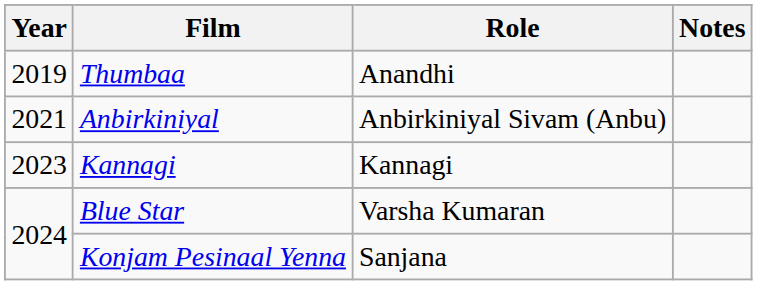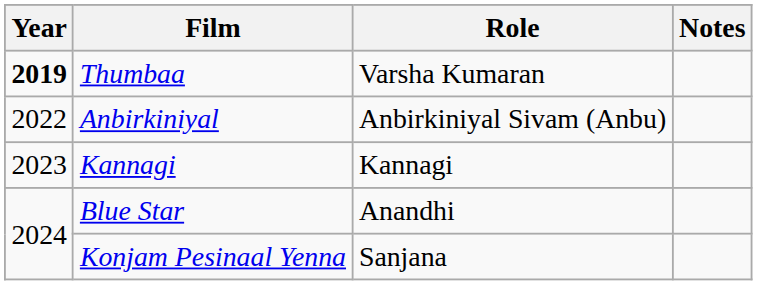 <table class="wikitable" style="font-size: 95%;">
 <tr>
 <th>Year</th>
 <th>Film</th>
 <th>Role</th>
 <th>Notes</th>
 </tr>
 <tr>
-<td>2019</td>
+<td><strong>2019</strong></td>
 <td><em><a href='#'>Thumbaa</a></em></td>
-<td>Anandhi</td>
+<td>Varsha Kumaran</td>
 <td></td>
 </tr>
 <tr>
-<td>2021</td>
+<td>2022</td>
 <td><em><a href='#'>Anbirkiniyal</a></em></td>
 <td>Anbirkiniyal Sivam (Anbu)</td>
 <td></td>
 </tr>
 <tr>
 <td>2023</td>
 <td><em><a href='#'>Kannagi</a></em></td>
 <td>Kannagi</td>
 <td></td>
 </tr>
 <tr>
 <td rowspan="2">2024</td>
 <td><em><a href='#'>Blue Star</a></em></td>
-<td>Varsha Kumaran</td>
+<td>Anandhi</td>
 <td></td>
 </tr>
 <tr>
 <td><em><a href='#'>Konjam Pesinaal Yenna</a></em></td>
 <td>Sanjana</td>
 <td></td>
 </tr>
 </table>
